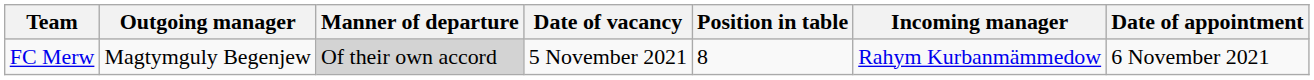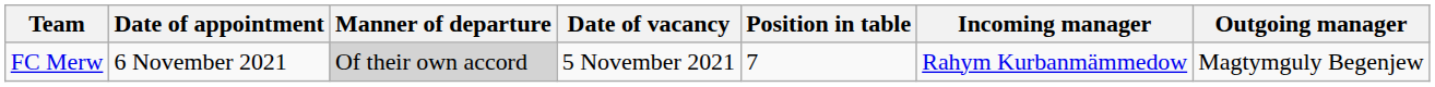 <table class="wikitable">
 <tr>
 <th>Team</th>
-<th>Outgoing manager</th>
+<th>Date of appointment</th>
 <th>Manner of departure</th>
 <th>Date of vacancy</th>
 <th>Position in table</th>
 <th>Incoming manager</th>
-<th>Date of appointment</th>
+<th>Outgoing manager</th>
 </tr>
 <tr>
 <td><a href='#'>FC Merw</a></td>
-<td> Magtymguly Begenjew</td>
+<td>6 November 2021</td>
 <td style="background: lightgrey;">Of their own accord</td>
 <td>5 November 2021</td>
-<td>8</td>
+<td>7</td>
 <td> <a href='#'>Rahym Kurbanmämmedow</a></td>
-<td>6 November 2021</td>
+<td> Magtymguly Begenjew</td>
 </tr>
 </table>
